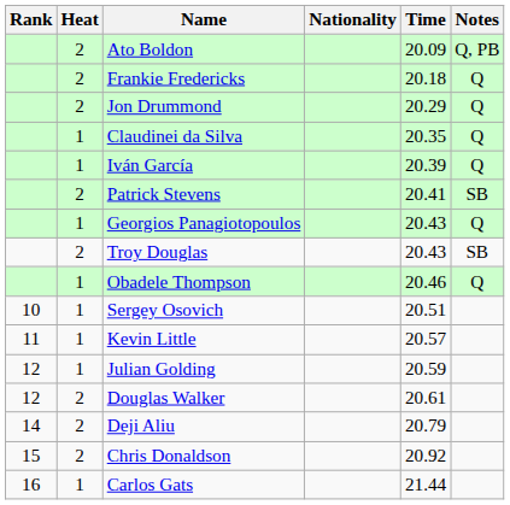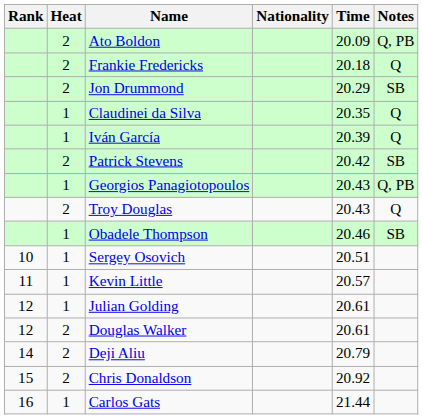 <table class="wikitable sortable" style="text-align:center">
 <tr>
 <th>Rank</th>
 <th>Heat</th>
 <th>Name</th>
 <th>Nationality</th>
 <th>Time</th>
 <th>Notes</th>
 </tr>
 <tr bgcolor=ccffcc>
 <td></td>
 <td>2</td>
 <td align=left><a href='#'>Ato Boldon</a></td>
 <td align=left></td>
 <td>20.09</td>
 <td>Q, PB</td>
 </tr>
 <tr bgcolor=ccffcc>
 <td></td>
 <td>2</td>
 <td align=left><a href='#'>Frankie Fredericks</a></td>
 <td align=left></td>
 <td>20.18</td>
 <td>Q</td>
 </tr>
 <tr bgcolor=ccffcc>
 <td></td>
 <td>2</td>
 <td align=left><a href='#'>Jon Drummond</a></td>
 <td align=left></td>
 <td>20.29</td>
-<td>Q</td>
+<td>SB</td>
 </tr>
 <tr bgcolor=ccffcc>
 <td></td>
 <td>1</td>
 <td align=left><a href='#'>Claudinei da Silva</a></td>
 <td align=left></td>
 <td>20.35</td>
 <td>Q</td>
 </tr>
 <tr bgcolor=ccffcc>
 <td></td>
 <td>1</td>
 <td align=left><a href='#'>Iván García</a></td>
 <td align=left></td>
 <td>20.39</td>
 <td>Q</td>
 </tr>
 <tr bgcolor=ccffcc>
 <td></td>
 <td>2</td>
 <td align=left><a href='#'>Patrick Stevens</a></td>
 <td align=left></td>
-<td>20.41</td>
+<td>20.42</td>
 <td>SB</td>
 </tr>
 <tr bgcolor=ccffcc>
 <td></td>
 <td>1</td>
 <td align=left><a href='#'>Georgios Panagiotopoulos</a></td>
 <td align=left></td>
 <td>20.43</td>
-<td>Q</td>
+<td>Q, PB</td>
 </tr>
 <tr>
 <td></td>
 <td>2</td>
 <td align=left><a href='#'>Troy Douglas</a></td>
 <td align=left></td>
 <td>20.43</td>
-<td>SB</td>
+<td>Q</td>
 </tr>
 <tr bgcolor=ccffcc>
 <td></td>
 <td>1</td>
 <td align=left><a href='#'>Obadele Thompson</a></td>
 <td align=left></td>
 <td>20.46</td>
-<td>Q</td>
+<td>SB</td>
 </tr>
 <tr>
 <td>10</td>
 <td>1</td>
 <td align=left><a href='#'>Sergey Osovich</a></td>
 <td align=left></td>
 <td>20.51</td>
 <td></td>
 </tr>
 <tr>
 <td>11</td>
 <td>1</td>
 <td align=left><a href='#'>Kevin Little</a></td>
 <td align=left></td>
 <td>20.57</td>
 <td></td>
 </tr>
 <tr>
 <td>12</td>
 <td>1</td>
 <td align=left><a href='#'>Julian Golding</a></td>
 <td align=left></td>
-<td>20.59</td>
+<td>20.61</td>
 <td></td>
 </tr>
 <tr>
 <td>12</td>
 <td>2</td>
 <td align=left><a href='#'>Douglas Walker</a></td>
 <td align=left></td>
 <td>20.61</td>
 <td></td>
 </tr>
 <tr>
 <td>14</td>
 <td>2</td>
 <td align=left><a href='#'>Deji Aliu</a></td>
 <td align=left></td>
 <td>20.79</td>
 <td></td>
 </tr>
 <tr>
 <td>15</td>
 <td>2</td>
 <td align=left><a href='#'>Chris Donaldson</a></td>
 <td align=left></td>
 <td>20.92</td>
 <td></td>
 </tr>
 <tr>
 <td>16</td>
 <td>1</td>
 <td align=left><a href='#'>Carlos Gats</a></td>
 <td align=left></td>
 <td>21.44</td>
 <td></td>
 </tr>
 </table>
